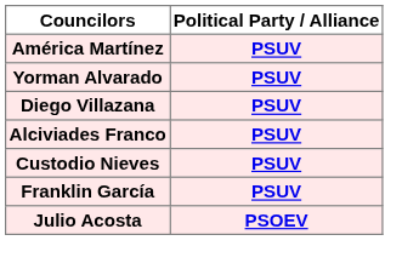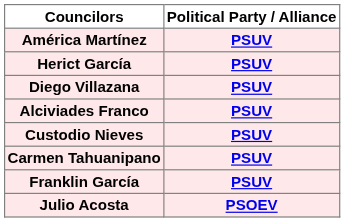 <table border=1 cellspacing=0 cellpadding=2 style="border-collapse:collapse; text-align:center; font-size:80%; line-height:normal">
 <tr>
 <th>Councilors</th>
 <th>Political Party / Alliance</th>
 </tr>
 <tr bgcolor=#FFE8E9>
 <td><strong>América Martínez</strong></td>
 <td><strong><a href='#'>PSUV</a></strong></td>
 </tr>
 <tr bgcolor=#FFE8E9>
-<td><strong>Yorman Alvarado</strong></td>
+<td><strong>Herict García</strong></td>
 <td><strong><a href='#'>PSUV</a></strong></td>
 </tr>
 <tr bgcolor=#FFE8E9>
 <td><strong>Diego Villazana</strong></td>
 <td><strong><a href='#'>PSUV</a></strong></td>
 </tr>
 <tr bgcolor=#FFE8E9>
 <td><strong>Alciviades Franco</strong></td>
 <td><strong><a href='#'>PSUV</a></strong></td>
 </tr>
 <tr bgcolor=#FFE8E9>
 <td><strong>Custodio Nieves</strong></td>
 <td><strong><a href='#'>PSUV</a></strong></td>
 </tr>
 <tr bgcolor=#FFE8E9>
+<td><strong>Carmen Tahuanipano</strong></td>
+<td><strong><a href='#'>PSUV</a></strong></td>
+</tr>
+<tr bgcolor=#FFE8E9>
 <td><strong>Franklin García</strong></td>
 <td><strong><a href='#'>PSUV</a></strong></td>
 </tr>
 <tr bgcolor=#FFE8E9>
 <td><strong>Julio Acosta</strong></td>
 <td><strong><a href='#'>PSOEV</a></strong></td>
 </tr>
 </table>
